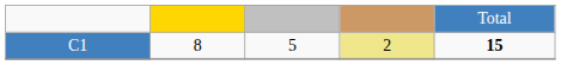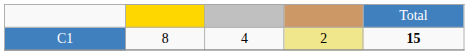 <table class="wikitable"  style="font-size:95%; text-align:center; border:gray solid 1px; width:40%;">
 <tr>
 <td rowspan="2" style="width:3%;"></td>
 </tr>
 <tr>
 <td style="width:2%;" bgcolor=gold></td>
 <td style="width:2%;" bgcolor=silver></td>
 <td style="width:2%;" bgcolor=cc9966></td>
 <td style="width:2%; background-color:#4180be; color:white;">Total</td>
 </tr>
 <tr>
 <td style="background-color:#4180be; color:white;">C1</td>
 <td>8</td>
-<td>5</td>
+<td>4</td>
 <td style="background: khaki;">2</td>
 <td><strong>15</strong></td>
 </tr>
 <tr>
 </tr>
 </table>
